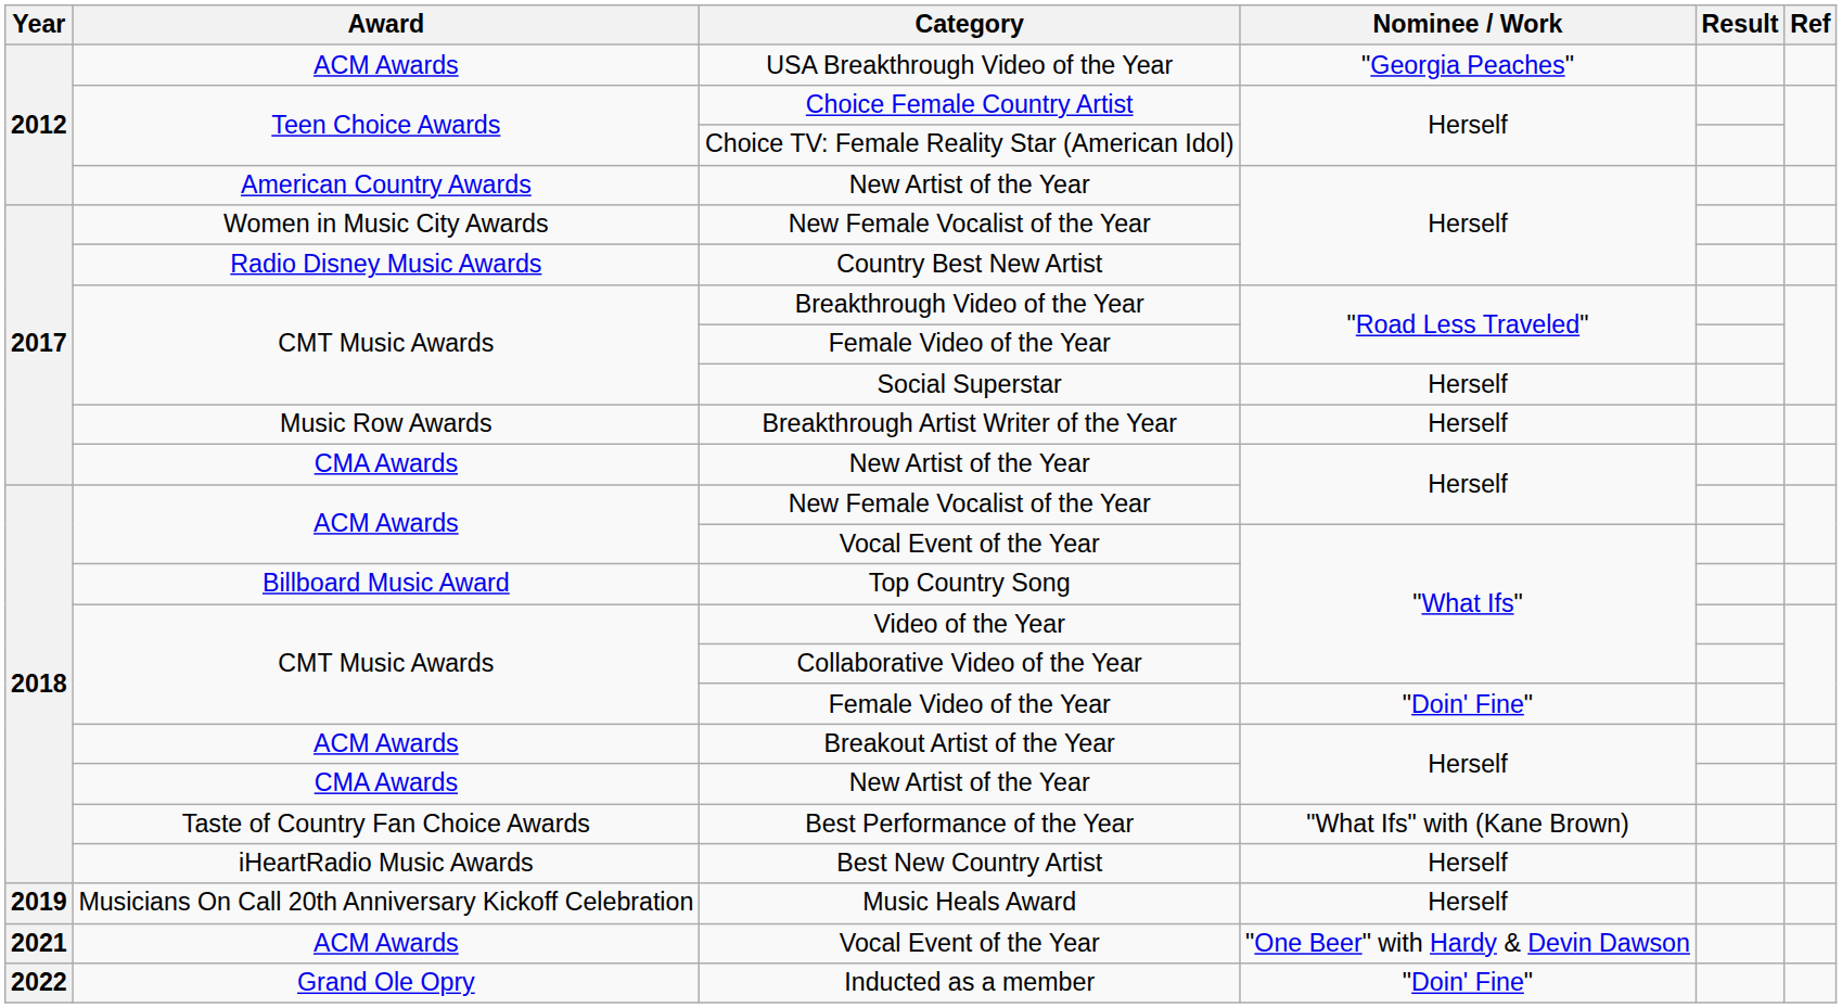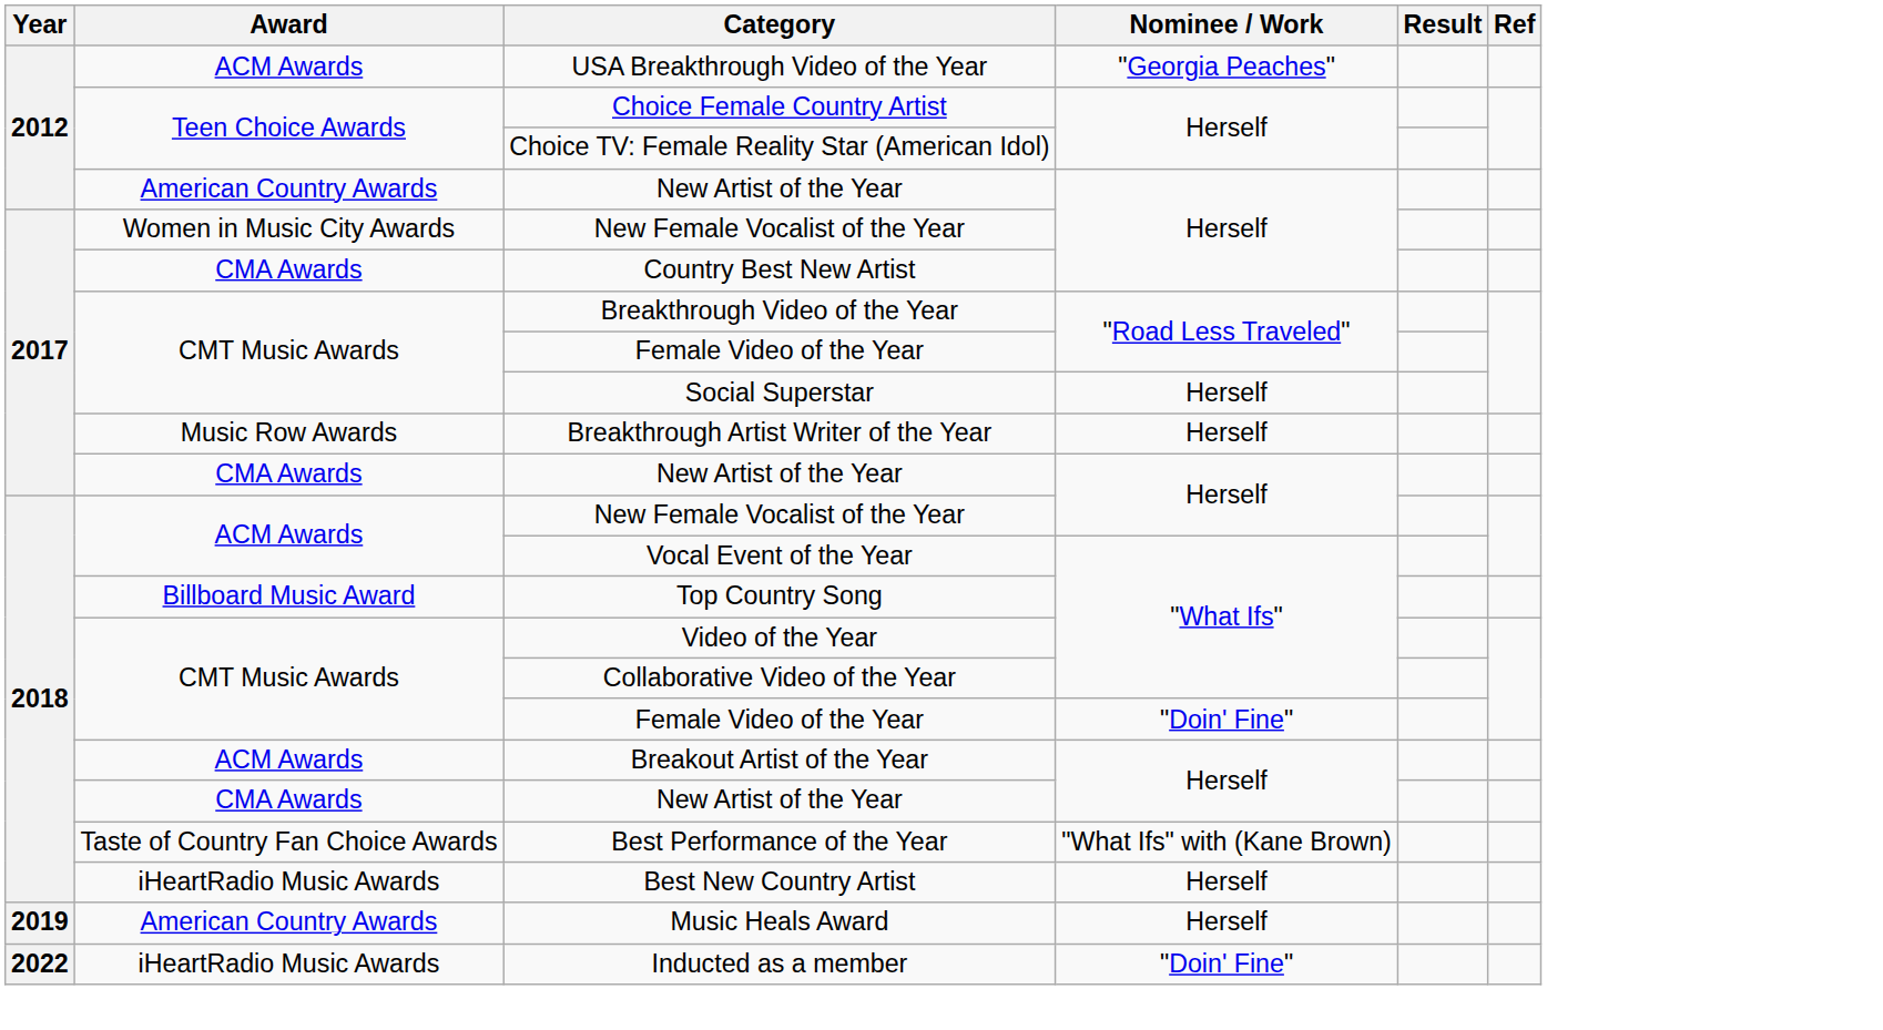 <table class="wikitable plainrowheaders" style="text-align:center;">
 <tr>
 <th>Year</th>
 <th>Award</th>
 <th>Category</th>
 <th>Nominee / Work</th>
 <th>Result</th>
 <th>Ref</th>
 </tr>
 <tr>
 <th rowspan="4">2012</th>
 <td><a href='#'>ACM Awards</a></td>
 <td>USA Breakthrough Video of the Year</td>
 <td>"<a href='#'>Georgia Peaches</a>"</td>
 <td></td>
 <td></td>
 </tr>
 <tr>
 <td rowspan="2"><a href='#'>Teen Choice Awards</a></td>
 <td><a href='#'>Choice Female Country Artist</a></td>
 <td rowspan="2">Herself</td>
 <td></td>
 <td rowspan=2></td>
 </tr>
 <tr>
 <td>Choice TV: Female Reality Star (American Idol)</td>
 <td></td>
 </tr>
 <tr>
 <td><a href='#'>American Country Awards</a></td>
 <td>New Artist of the Year</td>
 <td rowspan="3">Herself</td>
 <td></td>
 <td></td>
 </tr>
 <tr>
 <th rowspan="7">2017</th>
 <td>Women in Music City Awards</td>
 <td>New Female Vocalist of the Year</td>
 <td></td>
 <td></td>
 </tr>
 <tr>
-<td><a href='#'>Radio Disney Music Awards</a></td>
+<td><a href='#'>CMA Awards</a></td>
 <td>Country Best New Artist</td>
 <td></td>
 <td></td>
 </tr>
 <tr>
 <td rowspan="3">CMT Music Awards</td>
 <td>Breakthrough Video of the Year</td>
 <td rowspan="2">"<a href='#'>Road Less Traveled</a>"</td>
 <td></td>
 <td rowspan=3></td>
 </tr>
 <tr>
 <td>Female Video of the Year</td>
 <td></td>
 </tr>
 <tr>
 <td>Social Superstar</td>
 <td>Herself</td>
 <td></td>
 </tr>
 <tr>
 <td>Music Row Awards</td>
 <td>Breakthrough Artist Writer of the Year</td>
 <td>Herself</td>
 <td></td>
 <td></td>
 </tr>
 <tr>
 <td><a href='#'>CMA Awards</a></td>
 <td>New Artist of the Year</td>
 <td rowspan="2">Herself</td>
 <td></td>
 <td></td>
 </tr>
 <tr>
 <th rowspan="10">2018</th>
 <td rowspan="2"><a href='#'>ACM Awards</a></td>
 <td>New Female Vocalist of the Year</td>
 <td></td>
 <td rowspan=2></td>
 </tr>
 <tr>
 <td>Vocal Event of the Year</td>
 <td rowspan="4">"<a href='#'>What Ifs</a>" </td>
 <td></td>
 </tr>
 <tr>
 <td><a href='#'>Billboard Music Award</a></td>
 <td>Top Country Song</td>
 <td></td>
 <td></td>
 </tr>
 <tr>
 <td rowspan="3">CMT Music Awards</td>
 <td>Video of the Year</td>
 <td></td>
 <td rowspan="3"></td>
 </tr>
 <tr>
 <td>Collaborative Video of the Year</td>
 <td></td>
 </tr>
 <tr>
 <td>Female Video of the Year</td>
 <td>"<a href='#'>Doin' Fine</a>"</td>
 <td></td>
 </tr>
 <tr>
 <td><a href='#'>ACM Awards</a></td>
 <td>Breakout Artist of the Year</td>
 <td rowspan="2">Herself</td>
 <td></td>
 <td></td>
 </tr>
 <tr>
 <td><a href='#'>CMA Awards</a></td>
 <td>New Artist of the Year</td>
 <td></td>
 <td></td>
 </tr>
 <tr>
 <td>Taste of Country Fan Choice Awards</td>
 <td>Best Performance of the Year</td>
 <td>"What Ifs" with (Kane Brown)</td>
 <td></td>
 <td></td>
 </tr>
 <tr>
 <td>iHeartRadio Music Awards</td>
 <td>Best New Country Artist</td>
 <td>Herself</td>
 <td></td>
 <td></td>
 </tr>
 <tr>
 <th>2019</th>
-<td>Musicians On Call 20th Anniversary Kickoff Celebration</td>
+<td><a href='#'>American Country Awards</a></td>
 <td>Music Heals Award</td>
 <td>Herself</td>
 <td></td>
 <td></td>
 </tr>
 <tr>
-<th>2021</th>
-<td><a href='#'>ACM Awards</a></td>
-<td>Vocal Event of the Year</td>
-<td>"<a href='#'>One Beer</a>" with <a href='#'>Hardy</a> & <a href='#'>Devin Dawson</a></td>
-<td></td>
-<td></td>
-</tr>
-<tr>
 <th>2022</th>
-<td><a href='#'>Grand Ole Opry</a></td>
+<td>iHeartRadio Music Awards</td>
 <td>Inducted as a member</td>
 <td>"<a href='#'>Doin' Fine</a>"</td>
 <td></td>
 <td></td>
 </tr>
 </table>
